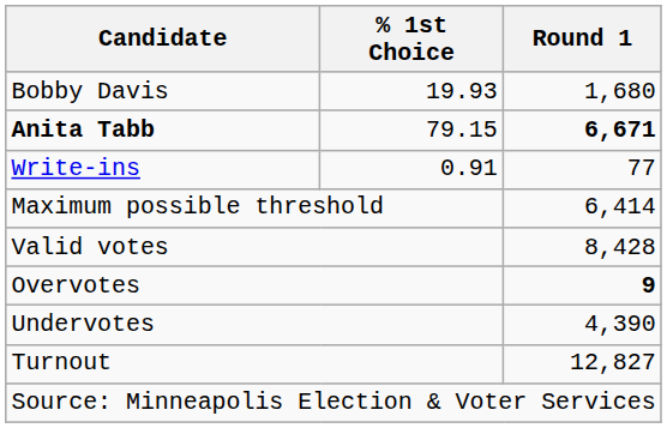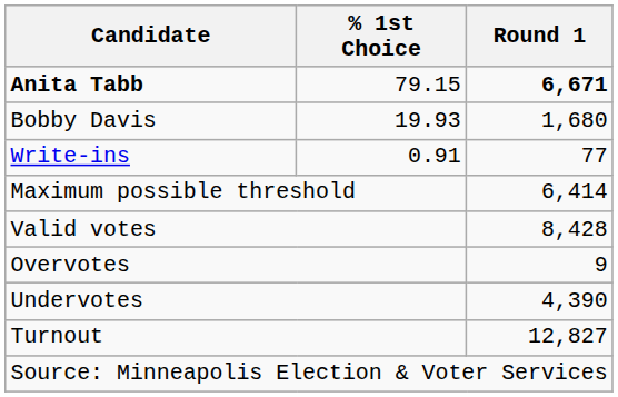 <table class="wikitable">
 <tr>
 <th style="width:165px">Candidate</th>
 <th>% 1st<br>Choice</th>
 <th style="width:80px">Round 1</th>
 </tr>
 <tr>
+<td><strong>Anita Tabb</strong></td>
+<td align="right">79.15</td>
+<td align="right"><strong>6,671</strong></td>
+</tr>
+<tr>
 <td>Bobby Davis</td>
 <td align="right">19.93</td>
 <td align="right">1,680</td>
-</tr>
-<tr>
-<td><strong>Anita Tabb</strong></td>
-<td align="right">79.15</td>
-<td align="right"><strong>6,671</strong></td>
 </tr>
 <tr>
 <td><a href='#'>Write-ins</a></td>
 <td align="right">0.91</td>
 <td align="right">77</td>
 </tr>
 <tr>
 <td colspan="2">Maximum possible threshold</td>
 <td align="right">6,414</td>
 </tr>
 <tr>
 <td colspan="2">Valid votes</td>
 <td align="right">8,428</td>
 </tr>
 <tr>
 <td colspan="2">Overvotes</td>
-<td align="right"><strong>9</strong></td>
+<td align="right">9</td>
 </tr>
 <tr>
 <td colspan="2">Undervotes</td>
 <td align="right">4,390</td>
 </tr>
 <tr>
 <td colspan="2">Turnout</td>
 <td align="right">12,827</td>
 </tr>
 <tr>
 <td colspan="3">Source: Minneapolis Election & Voter Services</td>
 </tr>
 </table>
